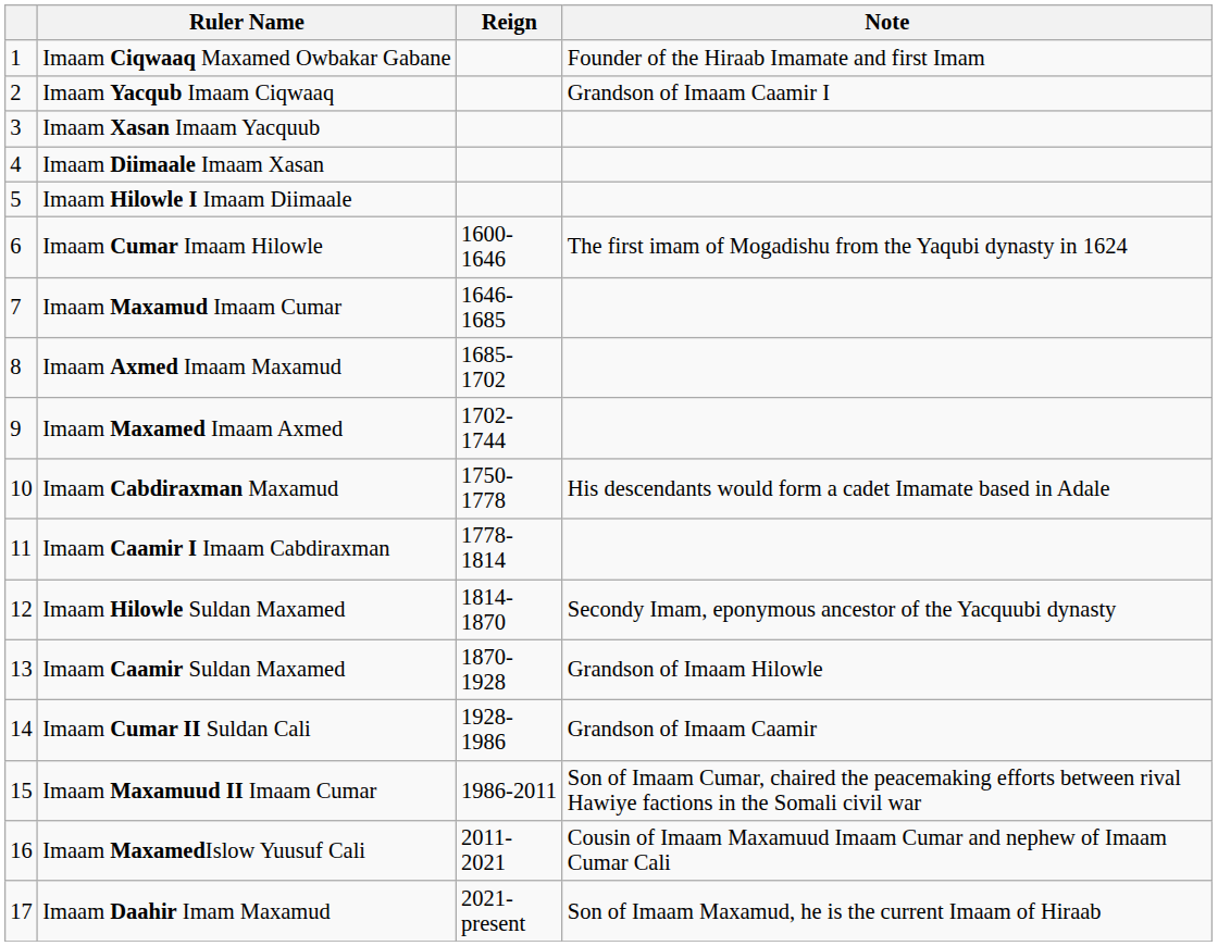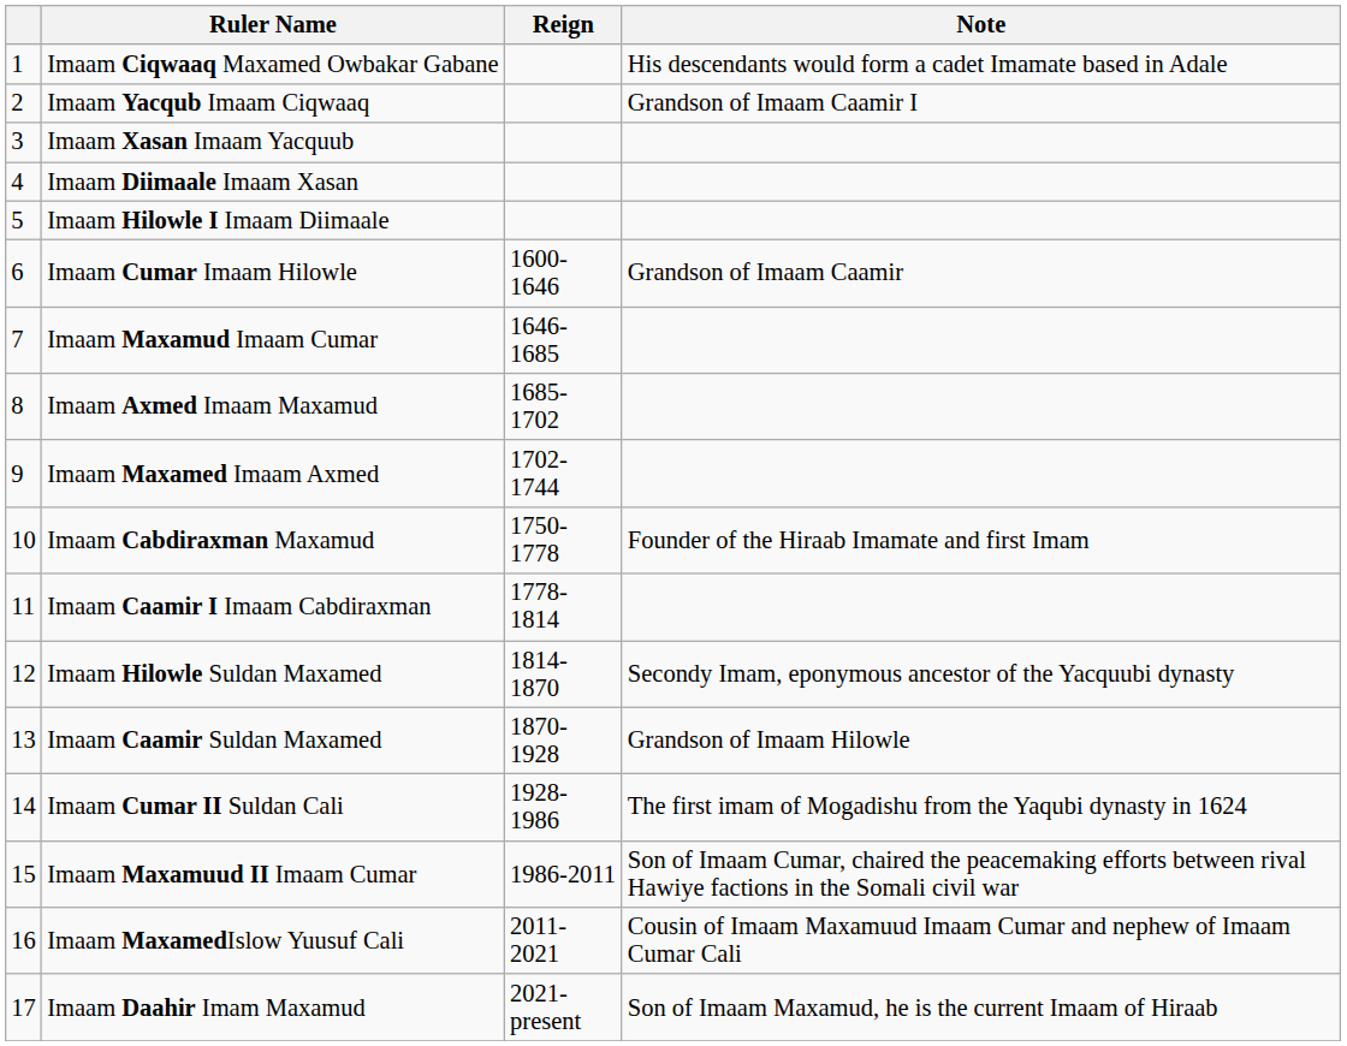 <table class="wikitable">
 <tr>
 <th></th>
 <th>Ruler Name</th>
 <th>Reign</th>
 <th>Note</th>
 </tr>
 <tr>
 <td>1</td>
 <td style=white-space:nowrap>Imaam <strong>Ciqwaaq</strong> Maxamed Owbakar Gabane</td>
 <td style=white-space:nowrap></td>
-<td>Founder of the Hiraab Imamate and first Imam</td>
+<td>His descendants would form a cadet Imamate based in Adale</td>
 </tr>
 <tr>
 <td>2</td>
 <td style=white-space:nowrap>Imaam <strong>Yacqub</strong> Imaam Ciqwaaq</td>
 <td style=white-space:nowrap></td>
 <td>Grandson of Imaam Caamir I</td>
 </tr>
 <tr>
 <td>3</td>
 <td style=white-space:nowrap>Imaam <strong>Xasan</strong> Imaam Yacquub</td>
 <td style=white-space:nowrap></td>
 <td></td>
 </tr>
 <tr>
 <td>4</td>
 <td style=white-space:nowrap>Imaam <strong>Diimaale</strong> Imaam Xasan</td>
 <td style=white-space:nowrap></td>
 <td></td>
 </tr>
 <tr>
 <td>5</td>
 <td style=white-space:nowrap>Imaam <strong>Hilowle I</strong> Imaam Diimaale</td>
 <td style=white-space:nowrap></td>
 <td></td>
 </tr>
 <tr>
 <td>6</td>
 <td style=white-space:nowrap>Imaam <strong>Cumar</strong> Imaam Hilowle</td>
 <td>1600- 1646</td>
-<td>The first imam of Mogadishu from the Yaqubi dynasty in 1624</td>
+<td>Grandson of Imaam Caamir</td>
 </tr>
 <tr>
 <td>7</td>
 <td style=white-space:nowrap>Imaam <strong>Maxamud</strong> Imaam Cumar</td>
 <td>1646- 1685</td>
 <td></td>
 </tr>
 <tr>
 <td>8</td>
 <td style=white-space:nowrap>Imaam <strong>Axmed</strong> Imaam Maxamud</td>
 <td>1685- 1702</td>
 </tr>
 <tr>
 <td>9</td>
 <td style=white-space:nowrap>Imaam <strong>Maxamed</strong> Imaam Axmed</td>
 <td>1702- 1744</td>
 <td></td>
 </tr>
 <tr>
 <td>10</td>
 <td style=white-space:nowrap>Imaam <strong>Cabdiraxman</strong>  Maxamud</td>
 <td>1750- 1778</td>
-<td>His descendants would form a cadet Imamate based in Adale</td>
+<td>Founder of the Hiraab Imamate and first Imam</td>
 </tr>
 <tr>
 <td>11</td>
 <td style=white-space:nowrap>Imaam <strong>Caamir I</strong> Imaam Cabdiraxman</td>
 <td>1778- 1814</td>
 <td></td>
 </tr>
 <tr>
 <td>12</td>
 <td style=white-space:nowrap>Imaam <strong>Hilowle</strong> Suldan Maxamed</td>
 <td>1814- 1870</td>
 <td>Secondy Imam, eponymous ancestor of the Yacquubi dynasty</td>
 </tr>
 <tr>
 <td>13</td>
 <td style=white-space:nowrap>Imaam <strong>Caamir</strong> Suldan Maxamed</td>
 <td>1870- 1928</td>
 <td>Grandson of Imaam Hilowle</td>
 </tr>
 <tr>
 <td>14</td>
 <td style=white-space:nowrap>Imaam <strong>Cumar II</strong> Suldan Cali</td>
 <td>1928-1986</td>
-<td>Grandson of Imaam Caamir</td>
+<td>The first imam of Mogadishu from the Yaqubi dynasty in 1624</td>
 </tr>
 <tr>
 <td>15</td>
 <td style=white-space:nowrap>Imaam <strong>Maxamuud II</strong> Imaam Cumar</td>
 <td>1986-2011</td>
 <td>Son of Imaam Cumar, chaired the peacemaking efforts between rival Hawiye factions in the Somali civil war</td>
 </tr>
 <tr>
 <td>16</td>
 <td style=white-space:nowrap>Imaam <strong>Maxamed</strong>Islow Yuusuf Cali</td>
 <td>2011- 2021</td>
 <td>Cousin of Imaam Maxamuud Imaam Cumar and nephew of Imaam Cumar Cali</td>
 </tr>
 <tr>
 <td>17</td>
 <td style=white-space:nowrap>Imaam <strong>Daahir</strong> Imam Maxamud</td>
 <td>2021-present</td>
 <td>Son of Imaam Maxamud, he is the current Imaam of Hiraab</td>
 </tr>
 <tr>
 </tr>
 </table>
